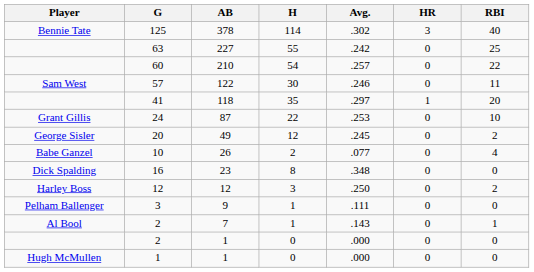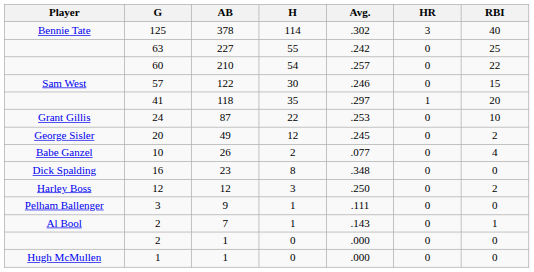 <table class="wikitable sortable">
 <tr>
 <th bgcolor="#DDDDFF" width="16%">Player</th>
 <th bgcolor="#DDDDFF" width="9%">G</th>
 <th bgcolor="#DDDDFF" width="9%">AB</th>
 <th bgcolor="#DDDDFF" width="9%">H</th>
 <th bgcolor="#DDDDFF" width="9%">Avg.</th>
 <th bgcolor="#DDDDFF" width="9%">HR</th>
 <th bgcolor="#DDDDFF" width="9%">RBI</th>
 </tr>
 <tr align="center">
 <td><a href='#'>Bennie Tate</a></td>
 <td>125</td>
 <td>378</td>
 <td>114</td>
 <td>.302</td>
 <td>3</td>
 <td>40</td>
 </tr>
 <tr align="center">
 <td></td>
 <td>63</td>
 <td>227</td>
 <td>55</td>
 <td>.242</td>
 <td>0</td>
 <td>25</td>
 </tr>
 <tr align="center">
 <td></td>
 <td>60</td>
 <td>210</td>
 <td>54</td>
 <td>.257</td>
 <td>0</td>
 <td>22</td>
 </tr>
 <tr align="center">
 <td><a href='#'>Sam West</a></td>
 <td>57</td>
 <td>122</td>
 <td>30</td>
 <td>.246</td>
 <td>0</td>
-<td>11</td>
+<td>15</td>
 </tr>
 <tr align="center">
 <td></td>
 <td>41</td>
 <td>118</td>
 <td>35</td>
 <td>.297</td>
 <td>1</td>
 <td>20</td>
 </tr>
 <tr align="center">
 <td><a href='#'>Grant Gillis</a></td>
 <td>24</td>
 <td>87</td>
 <td>22</td>
 <td>.253</td>
 <td>0</td>
 <td>10</td>
 </tr>
 <tr align="center">
 <td><a href='#'>George Sisler</a></td>
 <td>20</td>
 <td>49</td>
 <td>12</td>
 <td>.245</td>
 <td>0</td>
 <td>2</td>
 </tr>
 <tr align="center">
 <td><a href='#'>Babe Ganzel</a></td>
 <td>10</td>
 <td>26</td>
 <td>2</td>
 <td>.077</td>
 <td>0</td>
 <td>4</td>
 </tr>
 <tr align="center">
 <td><a href='#'>Dick Spalding</a></td>
 <td>16</td>
 <td>23</td>
 <td>8</td>
 <td>.348</td>
 <td>0</td>
 <td>0</td>
 </tr>
 <tr align="center">
 <td><a href='#'>Harley Boss</a></td>
 <td>12</td>
 <td>12</td>
 <td>3</td>
 <td>.250</td>
 <td>0</td>
 <td>2</td>
 </tr>
 <tr align="center">
 <td><a href='#'>Pelham Ballenger</a></td>
 <td>3</td>
 <td>9</td>
 <td>1</td>
 <td>.111</td>
 <td>0</td>
 <td>0</td>
 </tr>
 <tr align="center">
 <td><a href='#'>Al Bool</a></td>
 <td>2</td>
 <td>7</td>
 <td>1</td>
 <td>.143</td>
 <td>0</td>
 <td>1</td>
 </tr>
 <tr align="center">
 <td></td>
 <td>2</td>
 <td>1</td>
 <td>0</td>
 <td>.000</td>
 <td>0</td>
 <td>0</td>
 </tr>
 <tr align="center">
 <td><a href='#'>Hugh McMullen</a></td>
 <td>1</td>
 <td>1</td>
 <td>0</td>
 <td>.000</td>
 <td>0</td>
 <td>0</td>
 </tr>
 </table>
